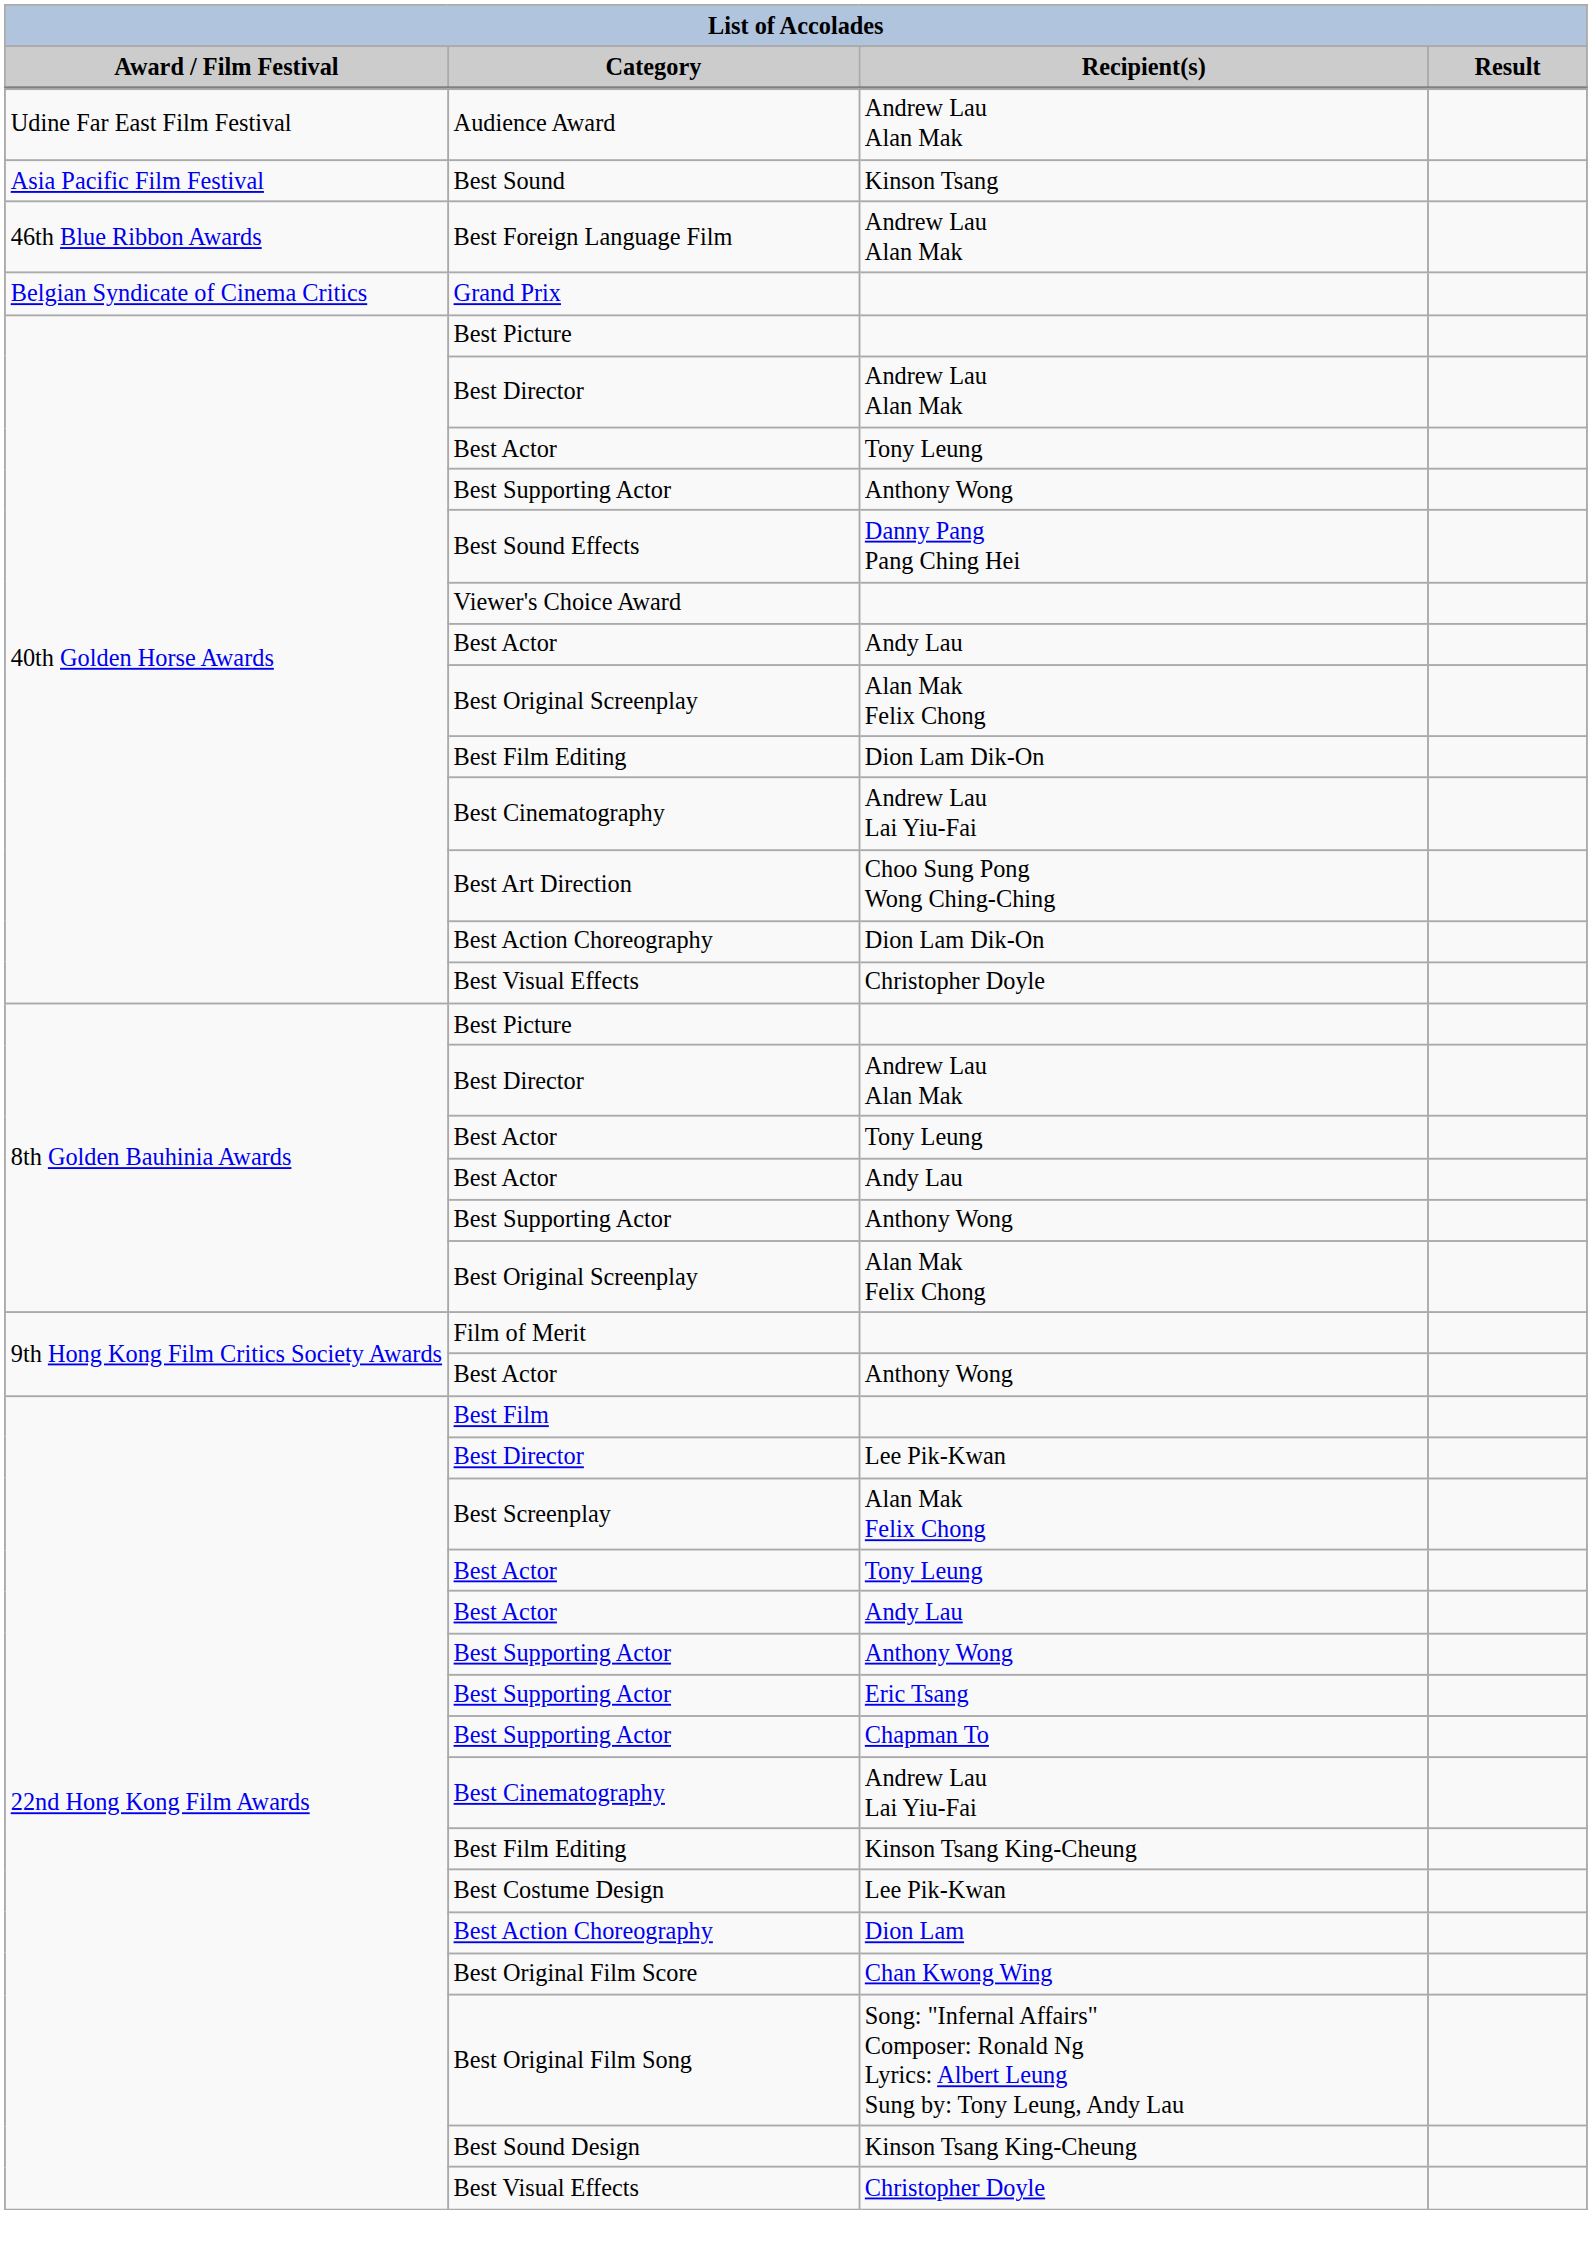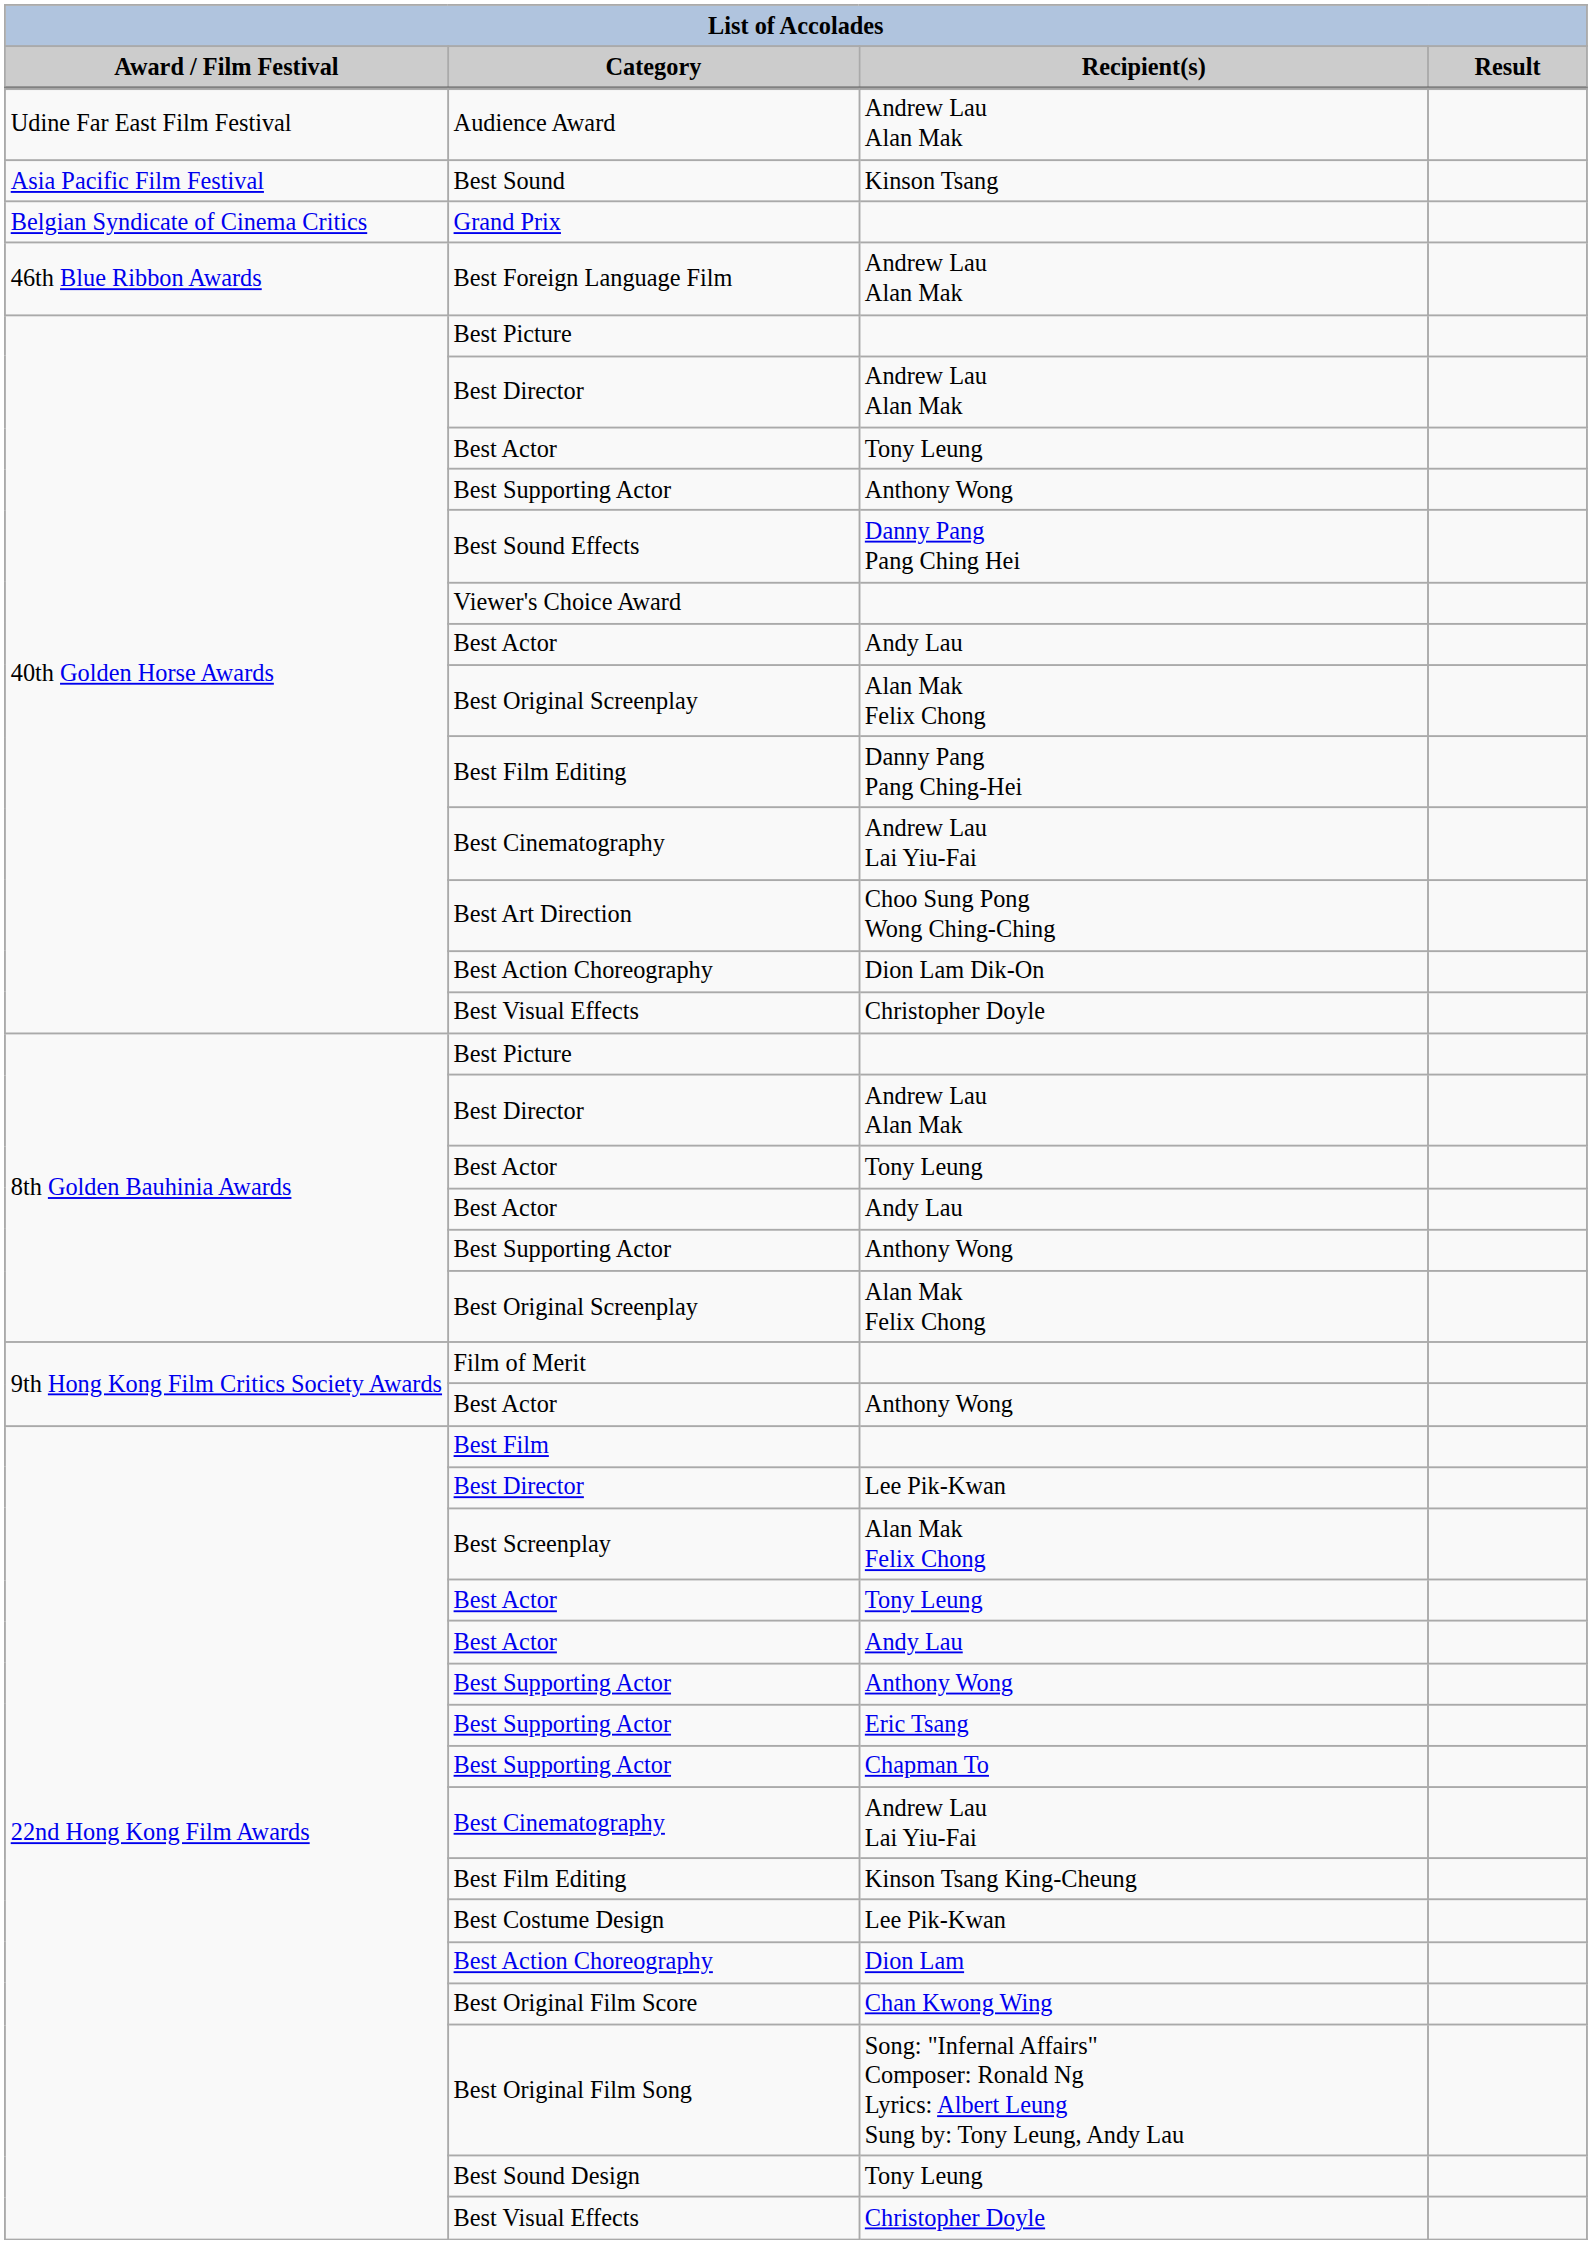 <table class="wikitable" style="font-size:small">
 <tr style="text-align:center;">
 <th colspan=4 style="background:#B0C4DE;">List of Accolades</th>
 </tr>
 <tr style="text-align:center;">
 <th style="background:#ccc; width:28%;">Award / Film Festival</th>
 <th style="background:#ccc; width:26%;">Category</th>
 <th style="background:#ccc; width:36%;">Recipient(s)</th>
 <th style="background:#ccc; width:10%;">Result</th>
 </tr>
 <tr style="border-top:2px solid gray;">
 </tr>
 <tr>
 <td>Udine Far East Film Festival</td>
 <td>Audience Award</td>
 <td>Andrew Lau<br>Alan Mak</td>
 <td></td>
 </tr>
 <tr>
 <td><a href='#'>Asia Pacific Film Festival</a></td>
 <td>Best Sound</td>
 <td>Kinson Tsang</td>
 <td></td>
 </tr>
 <tr>
+<td><a href='#'>Belgian Syndicate of Cinema Critics</a></td>
+<td><a href='#'>Grand Prix</a></td>
+<td></td>
+<td></td>
+</tr>
+<tr>
 <td>46th <a href='#'>Blue Ribbon Awards</a></td>
 <td>Best Foreign Language Film</td>
 <td>Andrew Lau<br>Alan Mak</td>
-<td></td>
-</tr>
-<tr>
-<td><a href='#'>Belgian Syndicate of Cinema Critics</a></td>
-<td><a href='#'>Grand Prix</a></td>
-<td></td>
 <td></td>
 </tr>
 <tr>
 <td rowspan="13">40th <a href='#'>Golden Horse Awards</a></td>
 <td>Best Picture</td>
 <td></td>
 <td></td>
 </tr>
 <tr>
 <td>Best Director</td>
 <td>Andrew Lau<br>Alan Mak</td>
 <td></td>
 </tr>
 <tr>
 <td>Best Actor</td>
 <td>Tony Leung</td>
 <td></td>
 </tr>
 <tr>
 <td>Best Supporting Actor</td>
 <td>Anthony Wong</td>
 <td></td>
 </tr>
 <tr>
 <td>Best Sound Effects</td>
 <td><a href='#'>Danny Pang</a> <br>Pang Ching Hei</td>
 <td></td>
 </tr>
 <tr>
 <td>Viewer's Choice Award</td>
 <td></td>
 <td></td>
 </tr>
 <tr>
 <td>Best Actor</td>
 <td>Andy Lau</td>
 <td></td>
 </tr>
 <tr>
 <td>Best Original Screenplay</td>
 <td>Alan Mak<br> Felix Chong</td>
 <td></td>
 </tr>
 <tr>
 <td>Best Film Editing</td>
-<td>Dion Lam Dik-On</td>
+<td>Danny Pang<br> Pang Ching-Hei</td>
 <td></td>
 </tr>
 <tr>
 <td>Best Cinematography</td>
 <td>Andrew Lau<br> Lai Yiu-Fai</td>
 <td></td>
 </tr>
 <tr>
 <td>Best Art Direction</td>
 <td>Choo Sung Pong<br> Wong Ching-Ching</td>
 <td></td>
 </tr>
 <tr>
 <td>Best Action Choreography</td>
 <td>Dion Lam Dik-On</td>
 <td></td>
 </tr>
 <tr>
 <td>Best Visual Effects</td>
 <td>Christopher Doyle</td>
 <td></td>
 </tr>
 <tr>
 <td rowspan="6">8th <a href='#'>Golden Bauhinia Awards</a></td>
 <td>Best Picture</td>
 <td></td>
 <td></td>
 </tr>
 <tr>
 <td>Best Director</td>
 <td>Andrew Lau<br> Alan Mak</td>
 <td></td>
 </tr>
 <tr>
 <td>Best Actor</td>
 <td>Tony Leung</td>
 <td></td>
 </tr>
 <tr>
 <td>Best Actor</td>
 <td>Andy Lau</td>
 <td></td>
 </tr>
 <tr>
 <td>Best Supporting Actor</td>
 <td>Anthony Wong</td>
 <td></td>
 </tr>
 <tr>
 <td>Best Original Screenplay</td>
 <td>Alan Mak<br> Felix Chong</td>
 <td></td>
 </tr>
 <tr>
 <td rowspan="2">9th <a href='#'>Hong Kong Film Critics Society Awards</a></td>
 <td>Film of Merit</td>
 <td></td>
 <td></td>
 </tr>
 <tr>
 <td>Best Actor</td>
 <td>Anthony Wong</td>
 <td></td>
 </tr>
 <tr>
 <td rowspan="16"><a href='#'>22nd Hong Kong Film Awards</a></td>
 <td><a href='#'>Best Film</a></td>
 <td></td>
 <td></td>
 </tr>
 <tr>
 <td><a href='#'>Best Director</a></td>
 <td>Lee Pik-Kwan</td>
 <td></td>
 </tr>
 <tr>
 <td Hong Kong Film Award for Best Screenplay>Best Screenplay</td>
 <td>Alan Mak <br><a href='#'>Felix Chong</a></td>
 <td></td>
 </tr>
 <tr>
 <td><a href='#'>Best Actor</a></td>
 <td><a href='#'>Tony Leung</a></td>
 <td></td>
 </tr>
 <tr>
 <td><a href='#'>Best Actor</a></td>
 <td><a href='#'>Andy Lau</a></td>
 <td></td>
 </tr>
 <tr>
 <td><a href='#'>Best Supporting Actor</a></td>
 <td><a href='#'>Anthony Wong</a></td>
 <td></td>
 </tr>
 <tr>
 <td><a href='#'>Best Supporting Actor</a></td>
 <td><a href='#'>Eric Tsang</a></td>
 <td></td>
 </tr>
 <tr>
 <td><a href='#'>Best Supporting Actor</a></td>
 <td><a href='#'>Chapman To</a></td>
 <td></td>
 </tr>
 <tr>
 <td><a href='#'>Best Cinematography</a></td>
 <td>Andrew Lau<br> Lai Yiu-Fai</td>
 <td></td>
 </tr>
 <tr>
 <td>Best Film Editing</td>
 <td>Kinson Tsang King-Cheung</td>
 <td></td>
 </tr>
 <tr>
 <td>Best Costume Design</td>
 <td>Lee Pik-Kwan</td>
 <td></td>
 </tr>
 <tr>
 <td><a href='#'>Best Action Choreography</a></td>
 <td><a href='#'>Dion Lam</a></td>
 <td></td>
 </tr>
 <tr>
 <td>Best Original Film Score</td>
 <td><a href='#'>Chan Kwong Wing</a></td>
 <td></td>
 </tr>
 <tr>
 <td>Best Original Film Song</td>
 <td>Song: "Infernal Affairs"<br>Composer: Ronald Ng <br>Lyrics: <a href='#'>Albert Leung</a><br>Sung by: Tony Leung, Andy Lau</td>
 <td></td>
 </tr>
 <tr>
 <td>Best Sound Design</td>
-<td>Kinson Tsang King-Cheung</td>
+<td>Tony Leung</td>
 <td></td>
 </tr>
 <tr>
 <td>Best Visual Effects</td>
 <td><a href='#'>Christopher Doyle</a></td>
 <td></td>
 </tr>
 </table>
